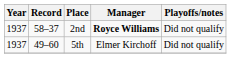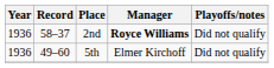 <table class="wikitable" style="text-align:center; font-size: 95%;">
 <tr>
 <th>Year</th>
 <th>Record</th>
 <th>Place</th>
 <th>Manager</th>
 <th>Playoffs/notes</th>
 </tr>
 <tr align=center>
-<td>1937</td>
+<td>1936</td>
 <td>58–37</td>
 <td>2nd</td>
 <td><strong>Royce Williams</strong></td>
 <td>Did not qualify</td>
 </tr>
 <tr align=center>
-<td>1937</td>
+<td>1936</td>
 <td>49–60</td>
 <td>5th</td>
 <td>Elmer Kirchoff</td>
 <td>Did not qualify</td>
 </tr>
 <tr align=center>
 </tr>
 </table>
